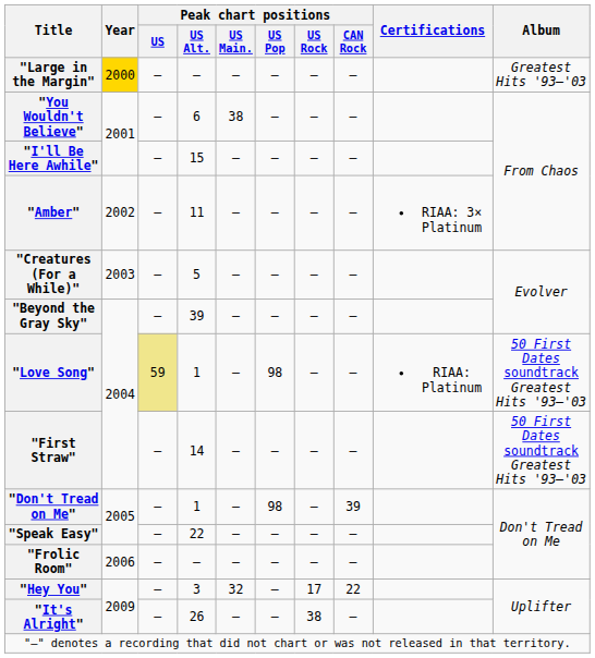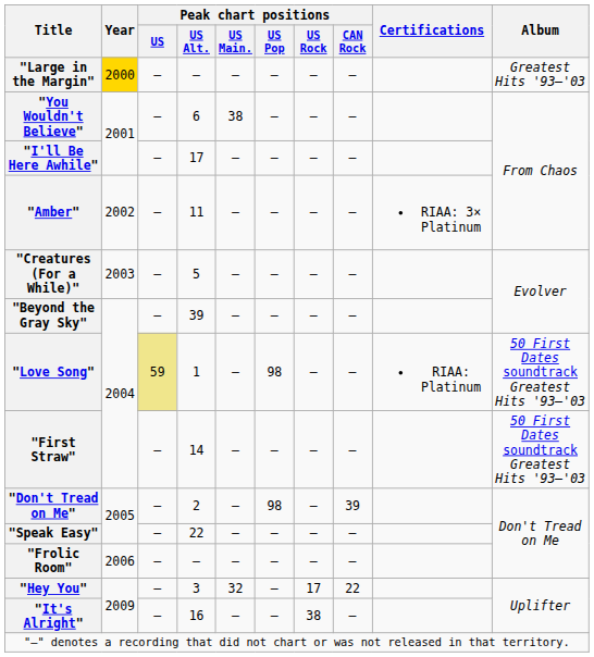 <table class="wikitable plainrowheaders" style="text-align:center;" border="1">
 <tr>
 <th scope="col" rowspan="2">Title</th>
 <th scope="col" rowspan="2">Year</th>
 <th scope="col" colspan="6">Peak chart positions</th>
 <th scope="col" rowspan="2"><a href='#'>Certifications</a></th>
 <th scope="col" rowspan="2">Album</th>
 </tr>
 <tr>
 <th scope="col" style="width:3em;font-size:90%;"><a href='#'>US</a><br></th>
 <th scope="col" style="width:3em;font-size:90%;"><a href='#'>US<br>Alt.</a><br></th>
 <th scope="col" style="width:3em;font-size:90%;"><a href='#'>US<br>Main.</a><br></th>
 <th scope="col" style="width:3em;font-size:90%;"><a href='#'>US<br>Pop</a><br></th>
 <th scope="col" style="width:3em;font-size:90%;"><a href='#'>US<br>Rock</a><br></th>
 <th scope="col" style="width:3em;font-size:90%;"><a href='#'>CAN<br>Rock</a><br></th>
 </tr>
 <tr>
 <th scope="row">"Large in the Margin"</th>
 <td style="background: gold;">2000</td>
 <td>—</td>
 <td>—</td>
 <td>—</td>
 <td>—</td>
 <td>—</td>
 <td>—</td>
 <td></td>
 <td><em>Greatest Hits '93–'03</em></td>
 </tr>
 <tr>
 <th scope="row">"<a href='#'>You Wouldn't Believe</a>"</th>
 <td rowspan="2">2001</td>
 <td>—</td>
 <td>6</td>
 <td>38</td>
 <td>—</td>
 <td>—</td>
 <td>—</td>
 <td></td>
 <td rowspan="3"><em>From Chaos</em></td>
 </tr>
 <tr>
 <th scope="row">"<a href='#'>I'll Be Here Awhile</a>"</th>
 <td>—</td>
-<td>15</td>
+<td>17</td>
 <td>—</td>
 <td>—</td>
 <td>—</td>
 <td>—</td>
 <td></td>
 </tr>
 <tr>
 <th scope="row">"<a href='#'>Amber</a>"</th>
 <td>2002</td>
 <td>—</td>
 <td>11</td>
 <td>—</td>
 <td>—</td>
 <td>—</td>
 <td>—</td>
 <td><br><ul><li>RIAA: 3× Platinum</li></ul></td>
 </tr>
 <tr>
 <th scope="row">"Creatures (For a While)"</th>
 <td>2003</td>
 <td>—</td>
 <td>5</td>
 <td>—</td>
 <td>—</td>
 <td>—</td>
 <td>—</td>
 <td></td>
 <td rowspan="2"><em>Evolver</em></td>
 </tr>
 <tr>
 <th scope="row">"Beyond the Gray Sky"</th>
 <td rowspan="3">2004</td>
 <td>—</td>
 <td>39</td>
 <td>—</td>
 <td>—</td>
 <td>—</td>
 <td>—</td>
 <td></td>
 </tr>
 <tr>
 <th scope="row">"<a href='#'>Love Song</a>"</th>
 <td style="background: khaki;">59</td>
 <td>1</td>
 <td>—</td>
 <td>98</td>
 <td>—</td>
 <td>—</td>
 <td><br><ul><li>RIAA: Platinum</li></ul></td>
 <td><a href='#'><em>50 First Dates</em> soundtrack</a> <br><em>Greatest Hits '93–'03</em></td>
 </tr>
 <tr>
 <th scope="row">"First Straw"</th>
 <td>—</td>
 <td>14</td>
 <td>—</td>
 <td>—</td>
 <td>—</td>
 <td>—</td>
 <td></td>
 <td><a href='#'><em>50 First Dates</em> soundtrack</a> <br><em>Greatest Hits '93–'03</em></td>
 </tr>
 <tr>
 <th scope="row">"<a href='#'>Don't Tread on Me</a>"</th>
 <td rowspan="2">2005</td>
 <td>—</td>
-<td>1</td>
+<td>2</td>
 <td>—</td>
 <td>98</td>
 <td>—</td>
 <td>39</td>
 <td></td>
 <td rowspan="3"><em>Don't Tread on Me</em></td>
 </tr>
 <tr>
 <th scope="row">"Speak Easy"</th>
 <td>—</td>
 <td>22</td>
 <td>—</td>
 <td>—</td>
 <td>—</td>
 <td>—</td>
 <td></td>
 </tr>
 <tr>
 <th scope="row">"Frolic Room"</th>
 <td>2006</td>
 <td>—</td>
 <td>—</td>
 <td>—</td>
 <td>—</td>
 <td>—</td>
 <td>—</td>
 <td></td>
 </tr>
 <tr>
 <th scope="row">"<a href='#'>Hey You</a>"</th>
 <td rowspan="2">2009</td>
 <td>—</td>
 <td>3</td>
 <td>32</td>
 <td>—</td>
 <td>17</td>
 <td>22</td>
 <td></td>
 <td rowspan="2"><em>Uplifter</em></td>
 </tr>
 <tr>
 <th scope="row">"<a href='#'>It's Alright</a>"</th>
 <td>—</td>
-<td>26</td>
+<td>16</td>
 <td>—</td>
 <td>—</td>
 <td>38</td>
 <td>—</td>
 <td></td>
 </tr>
 <tr>
 <td colspan="15" style="font-size:90%">"—" denotes a recording that did not chart or was not released in that territory.</td>
 </tr>
 </table>
